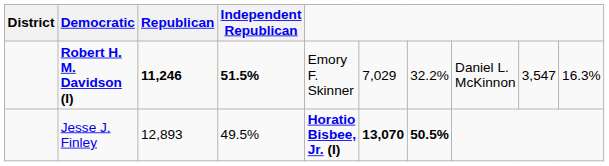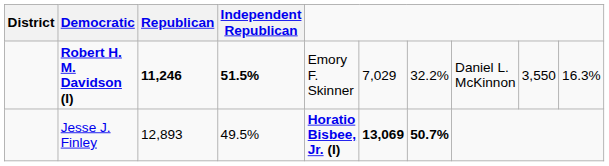 <table class=wikitable>
 <tr>
 <th>District</th>
 <th><a href='#'>Democratic</a></th>
 <th><a href='#'>Republican</a></th>
 <th><a href='#'>Independent Republican</a></th>
 </tr>
 <tr>
 <td></td>
 <td><strong><a href='#'>Robert H. M. Davidson</a> (I)</strong></td>
 <td><strong>11,246</strong></td>
 <td><strong>51.5%</strong></td>
 <td>Emory F. Skinner</td>
 <td>7,029</td>
 <td>32.2%</td>
 <td>Daniel L. McKinnon</td>
-<td>3,547</td>
+<td>3,550</td>
 <td>16.3%</td>
 </tr>
 <tr>
 <td></td>
 <td><a href='#'>Jesse J. Finley</a></td>
 <td>12,893</td>
 <td>49.5%</td>
 <td><strong><a href='#'>Horatio Bisbee, Jr.</a> (I)</strong></td>
-<td><strong>13,070</strong></td>
-<td><strong>50.5%</strong></td>
+<td><strong>13,069</strong></td>
+<td><strong>50.7%</strong></td>
 </tr>
 </table>
